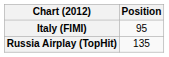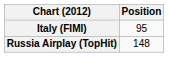 <table class="wikitable sortable plainrowheaders">
 <tr>
 <th scope="col">Chart (2012)</th>
 <th scope="col">Position</th>
 </tr>
 <tr>
 <th scope="row">Italy (FIMI)</th>
 <td style="text-align:center;">95</td>
 </tr>
 <tr>
 <th scope="row">Russia Airplay (TopHit)</th>
-<td style="text-align:center;">135</td>
+<td style="text-align:center;">148</td>
 </tr>
 </table>
